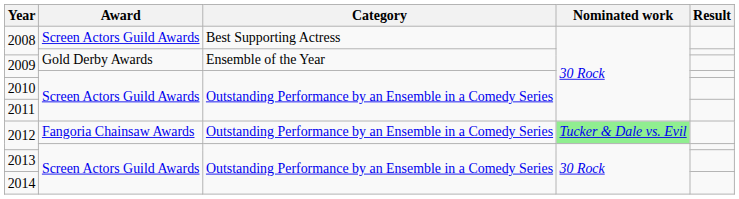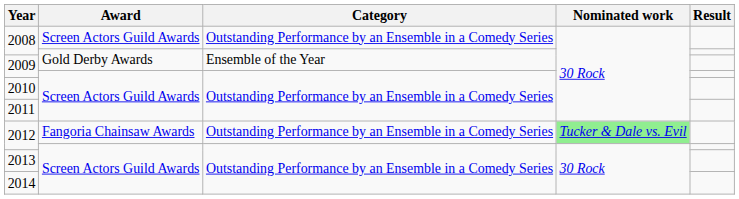 <table class="wikitable sortable">
 <tr>
 <th>Year</th>
 <th>Award</th>
 <th>Category</th>
 <th>Nominated work</th>
 <th>Result</th>
 </tr>
 <tr>
 <td rowspan="2">2008</td>
 <td><a href='#'>Screen Actors Guild Awards</a></td>
-<td>Best Supporting Actress</td>
+<td><a href='#'>Outstanding Performance by an Ensemble in a Comedy Series</a> </td>
 <td rowspan="6"><em><a href='#'>30 Rock</a></em></td>
 <td></td>
 </tr>
 <tr>
 <td rowspan="2">Gold Derby Awards</td>
 <td rowspan="2">Ensemble of the Year </td>
 <td></td>
 </tr>
 <tr>
 <td rowspan="2">2009</td>
 <td></td>
 </tr>
 <tr>
 <td rowspan="3"><a href='#'>Screen Actors Guild Awards</a></td>
 <td rowspan="3"><a href='#'>Outstanding Performance by an Ensemble in a Comedy Series</a> </td>
 <td></td>
 </tr>
 <tr>
 <td>2010</td>
 <td></td>
 </tr>
 <tr>
 <td>2011</td>
 <td></td>
 </tr>
 <tr>
 <td rowspan="2">2012</td>
 <td><a href='#'>Fangoria Chainsaw Awards</a></td>
 <td><a href='#'>Outstanding Performance by an Ensemble in a Comedy Series</a> </td>
 <td style="background: lightgreen;"><em><a href='#'>Tucker & Dale vs. Evil</a></em></td>
 <td></td>
 </tr>
 <tr>
 <td rowspan="3"><a href='#'>Screen Actors Guild Awards</a></td>
 <td rowspan="3"><a href='#'>Outstanding Performance by an Ensemble in a Comedy Series</a> </td>
 <td rowspan="3"><em><a href='#'>30 Rock</a></em></td>
 <td></td>
 </tr>
 <tr>
 <td>2013</td>
 <td></td>
 </tr>
 <tr>
 <td>2014</td>
 <td></td>
 </tr>
 </table>
